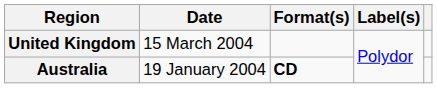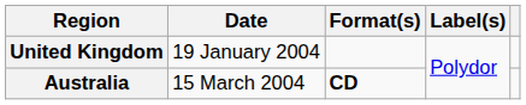 <table class="wikitable plainrowheaders">
 <tr>
 <th scope="col">Region</th>
 <th scope="col">Date</th>
 <th scope="col">Format(s)</th>
 <th scope="col">Label(s)</th>
 <th scope="col"></th>
 </tr>
 <tr>
 <th scope="row">United Kingdom</th>
-<td>15 March 2004</td>
+<td>19 January 2004</td>
 <td></td>
 <td rowspan="2"><a href='#'>Polydor</a></td>
 <td></td>
 </tr>
 <tr>
 <th scope="row">Australia</th>
-<td>19 January 2004</td>
+<td>15 March 2004</td>
 <td><strong>CD</strong></td>
 <td></td>
 </tr>
 </table>
